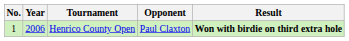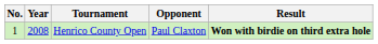 <table class="wikitable" style="font-size:95%;">
 <tr>
 <th>No.</th>
 <th>Year</th>
 <th>Tournament</th>
 <th>Opponent</th>
 <th>Result</th>
 </tr>
 <tr style="background:#D0F0C0;">
 <td align=center>1</td>
-<td align=center><a href='#'>2006</a></td>
+<td align=center><a href='#'>2008</a></td>
 <td><a href='#'>Henrico County Open</a></td>
 <td> <a href='#'>Paul Claxton</a></td>
 <td><strong>Won with birdie on third extra hole</strong></td>
 </tr>
 </table>
